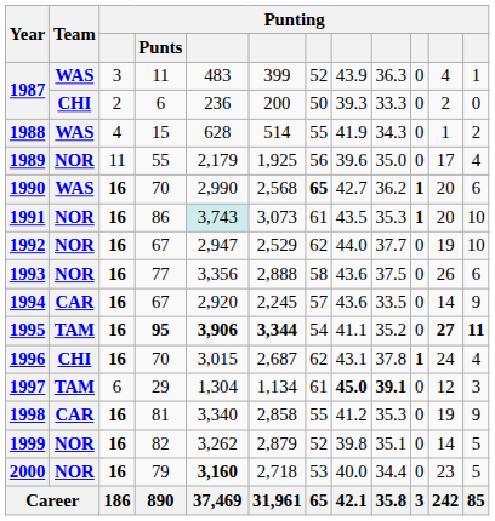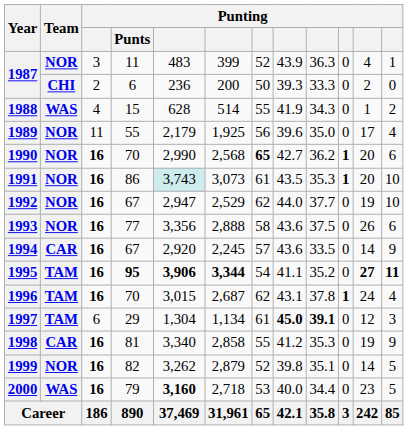 <table class=wikitable style="text-align:center;">
 <tr>
 <th rowspan="2">Year</th>
 <th rowspan="2">Team</th>
 <th colspan="10">Punting</th>
 </tr>
 <tr>
 <th></th>
 <th>Punts</th>
 <th></th>
 <th></th>
 <th></th>
 <th></th>
 <th></th>
 <th></th>
 <th></th>
 <th></th>
 </tr>
 <tr>
 <th rowspan="2"><a href='#'>1987</a></th>
-<th><a href='#'>WAS</a></th>
+<th><a href='#'>NOR</a></th>
 <td>3</td>
 <td>11</td>
 <td>483</td>
 <td>399</td>
 <td>52</td>
 <td>43.9</td>
 <td>36.3</td>
 <td>0</td>
 <td>4</td>
 <td>1</td>
 </tr>
 <tr>
 <th><a href='#'>CHI</a></th>
 <td>2</td>
 <td>6</td>
 <td>236</td>
 <td>200</td>
 <td>50</td>
 <td>39.3</td>
 <td>33.3</td>
 <td>0</td>
 <td>2</td>
 <td>0</td>
 </tr>
 <tr>
 <th><a href='#'>1988</a></th>
 <th><a href='#'>WAS</a></th>
 <td>4</td>
 <td>15</td>
 <td>628</td>
 <td>514</td>
 <td>55</td>
 <td>41.9</td>
 <td>34.3</td>
 <td>0</td>
 <td>1</td>
 <td>2</td>
 </tr>
 <tr>
 <th><a href='#'>1989</a></th>
 <th><a href='#'>NOR</a></th>
 <td>11</td>
 <td>55</td>
 <td>2,179</td>
 <td>1,925</td>
 <td>56</td>
 <td>39.6</td>
 <td>35.0</td>
 <td>0</td>
 <td>17</td>
 <td>4</td>
 </tr>
 <tr>
 <th><a href='#'>1990</a></th>
-<th><a href='#'>WAS</a></th>
+<th><a href='#'>NOR</a></th>
 <td><strong>16</strong></td>
 <td>70</td>
 <td>2,990</td>
 <td>2,568</td>
 <td><strong>65</strong></td>
 <td>42.7</td>
 <td>36.2</td>
 <td><strong>1</strong></td>
 <td>20</td>
 <td>6</td>
 </tr>
 <tr>
 <th><a href='#'>1991</a></th>
 <th><a href='#'>NOR</a></th>
 <td><strong>16</strong></td>
 <td>86</td>
 <td style="background:#cfecec; width:3em;">3,743</td>
 <td>3,073</td>
 <td>61</td>
 <td>43.5</td>
 <td>35.3</td>
 <td><strong>1</strong></td>
 <td>20</td>
 <td>10</td>
 </tr>
 <tr>
 <th><a href='#'>1992</a></th>
 <th><a href='#'>NOR</a></th>
 <td><strong>16</strong></td>
 <td>67</td>
 <td>2,947</td>
 <td>2,529</td>
 <td>62</td>
 <td>44.0</td>
 <td>37.7</td>
 <td>0</td>
 <td>19</td>
 <td>10</td>
 </tr>
 <tr>
 <th><a href='#'>1993</a></th>
 <th><a href='#'>NOR</a></th>
 <td><strong>16</strong></td>
 <td>77</td>
 <td>3,356</td>
 <td>2,888</td>
 <td>58</td>
 <td>43.6</td>
 <td>37.5</td>
 <td>0</td>
 <td>26</td>
 <td>6</td>
 </tr>
 <tr>
 <th><a href='#'>1994</a></th>
 <th><a href='#'>CAR</a></th>
 <td><strong>16</strong></td>
 <td>67</td>
 <td>2,920</td>
 <td>2,245</td>
 <td>57</td>
 <td>43.6</td>
 <td>33.5</td>
 <td>0</td>
 <td>14</td>
 <td>9</td>
 </tr>
 <tr>
 <th><a href='#'>1995</a></th>
 <th><a href='#'>TAM</a></th>
 <td><strong>16</strong></td>
 <td><strong>95</strong></td>
 <td><strong>3,906</strong></td>
 <td><strong>3,344</strong></td>
 <td>54</td>
 <td>41.1</td>
 <td>35.2</td>
 <td>0</td>
 <td><strong>27</strong></td>
 <td><strong>11</strong></td>
 </tr>
 <tr>
 <th><a href='#'>1996</a></th>
-<th><a href='#'>CHI</a></th>
+<th><a href='#'>TAM</a></th>
 <td><strong>16</strong></td>
 <td>70</td>
 <td>3,015</td>
 <td>2,687</td>
 <td>62</td>
 <td>43.1</td>
 <td>37.8</td>
 <td><strong>1</strong></td>
 <td>24</td>
 <td>4</td>
 </tr>
 <tr>
 <th><a href='#'>1997</a></th>
 <th><a href='#'>TAM</a></th>
 <td>6</td>
 <td>29</td>
 <td>1,304</td>
 <td>1,134</td>
 <td>61</td>
 <td><strong>45.0</strong></td>
 <td><strong>39.1</strong></td>
 <td>0</td>
 <td>12</td>
 <td>3</td>
 </tr>
 <tr>
 <th><a href='#'>1998</a></th>
 <th><a href='#'>CAR</a></th>
 <td><strong>16</strong></td>
 <td>81</td>
 <td>3,340</td>
 <td>2,858</td>
 <td>55</td>
 <td>41.2</td>
 <td>35.3</td>
 <td>0</td>
 <td>19</td>
 <td>9</td>
 </tr>
 <tr>
 <th><a href='#'>1999</a></th>
 <th><a href='#'>NOR</a></th>
 <td><strong>16</strong></td>
 <td>82</td>
 <td>3,262</td>
 <td>2,879</td>
 <td>52</td>
 <td>39.8</td>
 <td>35.1</td>
 <td>0</td>
 <td>14</td>
 <td>5</td>
 </tr>
 <tr>
 <th><a href='#'>2000</a></th>
-<th><a href='#'>NOR</a></th>
+<th><a href='#'>WAS</a></th>
 <td><strong>16</strong></td>
 <td>79</td>
 <td><strong>3,160</strong></td>
 <td>2,718</td>
 <td>53</td>
 <td>40.0</td>
 <td>34.4</td>
 <td>0</td>
 <td>23</td>
 <td>5</td>
 </tr>
 <tr>
 <th colspan="2">Career</th>
 <th>186</th>
 <th>890</th>
 <th>37,469</th>
 <th>31,961</th>
 <th>65</th>
 <th>42.1</th>
 <th>35.8</th>
 <th>3</th>
 <th>242</th>
 <th>85</th>
 </tr>
 </table>
